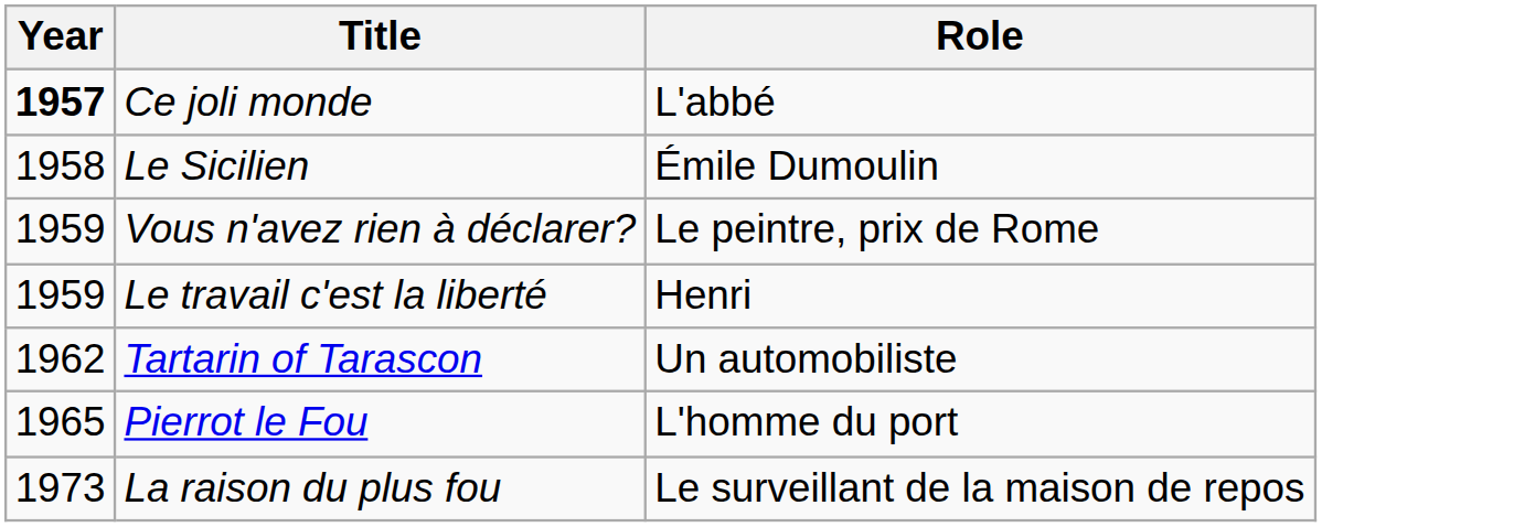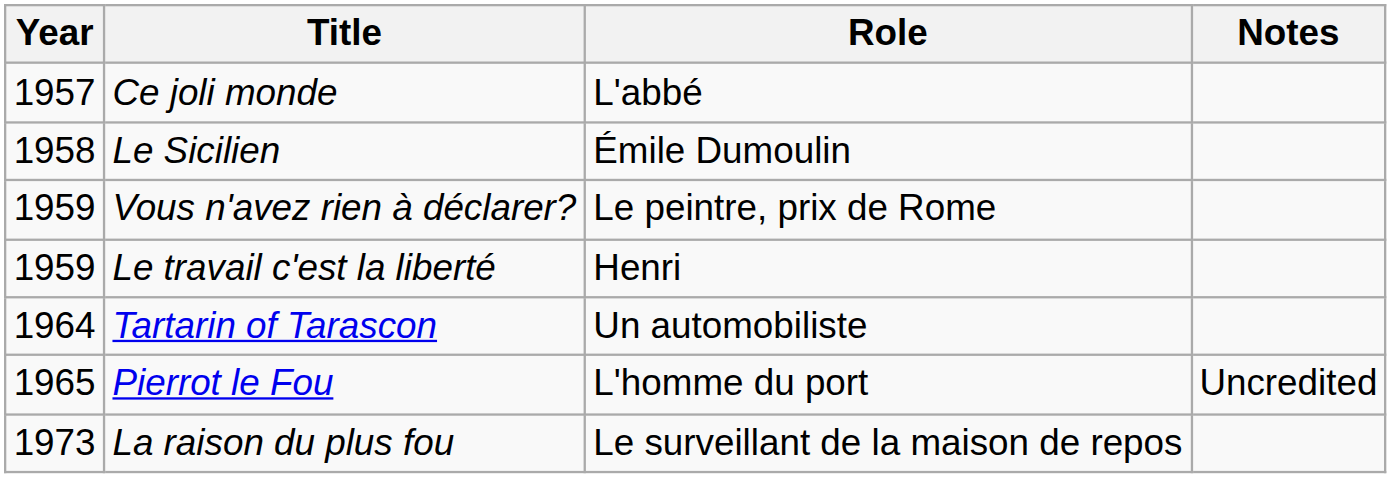 <table class="wikitable">
 <tr>
 <th>Year</th>
 <th>Title</th>
 <th>Role</th>
+<th>Notes</th>
 </tr>
 <tr>
-<td><strong>1957</strong></td>
+<td>1957</td>
 <td><em>Ce joli monde</em></td>
 <td>L'abbé</td>
+<td></td>
 </tr>
 <tr>
 <td>1958</td>
 <td><em>Le Sicilien</em></td>
 <td>Émile Dumoulin</td>
+<td></td>
 </tr>
 <tr>
 <td>1959</td>
 <td><em>Vous n'avez rien à déclarer?</em></td>
 <td>Le peintre, prix de Rome</td>
+<td></td>
 </tr>
 <tr>
 <td>1959</td>
 <td><em>Le travail c'est la liberté</em></td>
 <td>Henri</td>
+<td></td>
 </tr>
 <tr>
-<td>1962</td>
+<td>1964</td>
 <td><em><a href='#'>Tartarin of Tarascon</a></em></td>
 <td>Un automobiliste</td>
+<td></td>
 </tr>
 <tr>
 <td>1965</td>
 <td><em><a href='#'>Pierrot le Fou</a></em></td>
 <td>L'homme du port</td>
+<td>Uncredited</td>
 </tr>
 <tr>
 <td>1973</td>
 <td><em>La raison du plus fou</em></td>
 <td>Le surveillant de la maison de repos</td>
+<td></td>
 </tr>
 </table>
